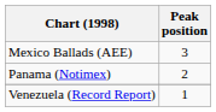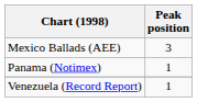 <table class="wikitable sortable">
 <tr>
 <th>Chart (1998)</th>
 <th>Peak<br>position</th>
 </tr>
 <tr>
 <td>Mexico Ballads (AEE)</td>
 <td align="center">3</td>
 </tr>
 <tr>
 <td>Panama (<a href='#'>Notimex</a>)</td>
-<td align="center">2</td>
+<td align="center">1</td>
 </tr>
 <tr>
 </tr>
 <tr>
 </tr>
 <tr>
 <td>Venezuela (<a href='#'>Record Report</a>)</td>
 <td align="center">1</td>
 </tr>
 </table>
